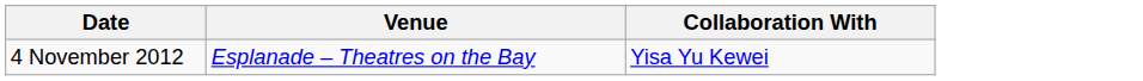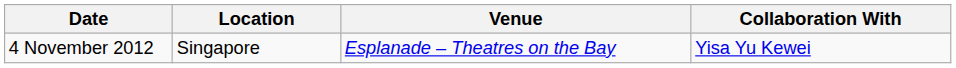 <table class="wikitable">
 <tr>
 <th width="140">Date</th>
+<th width="140">Location</th>
 <th width="300">Venue</th>
 <th width="220">Collaboration With</th>
 </tr>
 <tr>
 <td>4 November 2012</td>
+<td>Singapore</td>
 <td><em><a href='#'>Esplanade – Theatres on the Bay</a></em></td>
 <td><a href='#'>Yisa Yu Kewei</a></td>
 </tr>
 </table>
